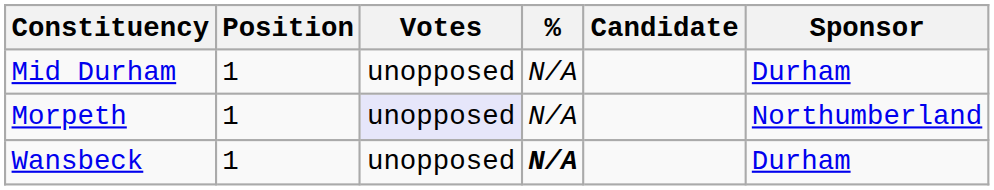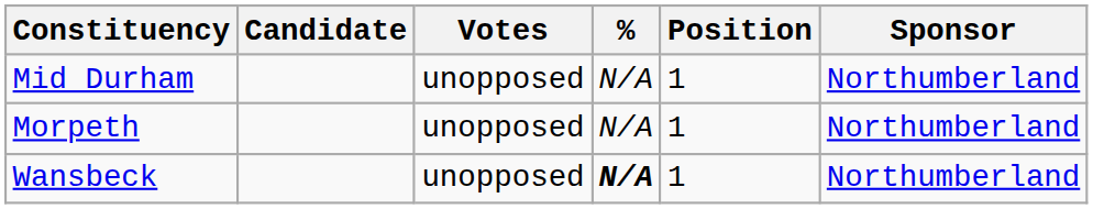 <table class="wikitable sortable">
 <tr>
 <th>Constituency</th>
-<th>Position</th>
+<th>Candidate</th>
 <th>Votes</th>
 <th>%</th>
-<th>Candidate</th>
+<th>Position</th>
 <th>Sponsor</th>
 </tr>
 <tr>
 <td><a href='#'>Mid Durham</a></td>
-<td>1</td>
+<td></td>
 <td>unopposed</td>
 <td><em>N/A</em></td>
-<td></td>
-<td><a href='#'>Durham</a></td>
+<td>1</td>
+<td><a href='#'>Northumberland</a></td>
 </tr>
 <tr>
 <td><a href='#'>Morpeth</a></td>
+<td></td>
+<td>unopposed</td>
+<td><em>N/A</em></td>
 <td>1</td>
-<td style="background: lavender;">unopposed</td>
-<td><em>N/A</em></td>
-<td></td>
 <td><a href='#'>Northumberland</a></td>
 </tr>
 <tr>
 <td><a href='#'>Wansbeck</a></td>
-<td>1</td>
+<td></td>
 <td>unopposed</td>
 <td><strong><em>N/A</em></strong></td>
-<td></td>
-<td><a href='#'>Durham</a></td>
+<td>1</td>
+<td><a href='#'>Northumberland</a></td>
 </tr>
 </table>
